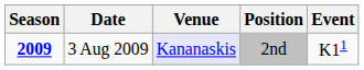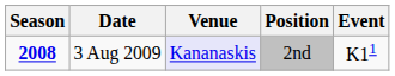 <table class="wikitable" style="text-align:center; font-size:95%;">
 <tr>
 <th>Season</th>
 <th>Date</th>
 <th>Venue</th>
 <th>Position</th>
 <th>Event</th>
 </tr>
 <tr>
-<td><strong><a href='#'>2009</a></strong></td>
+<td><strong><a href='#'>2008</a></strong></td>
 <td align=right>3 Aug 2009</td>
 <td align=left style="background: lavender;"><a href='#'>Kananaskis</a></td>
 <td bgcolor=silver>2nd</td>
 <td>K1<sup><a href='#'>1</a></sup></td>
 </tr>
 </table>
